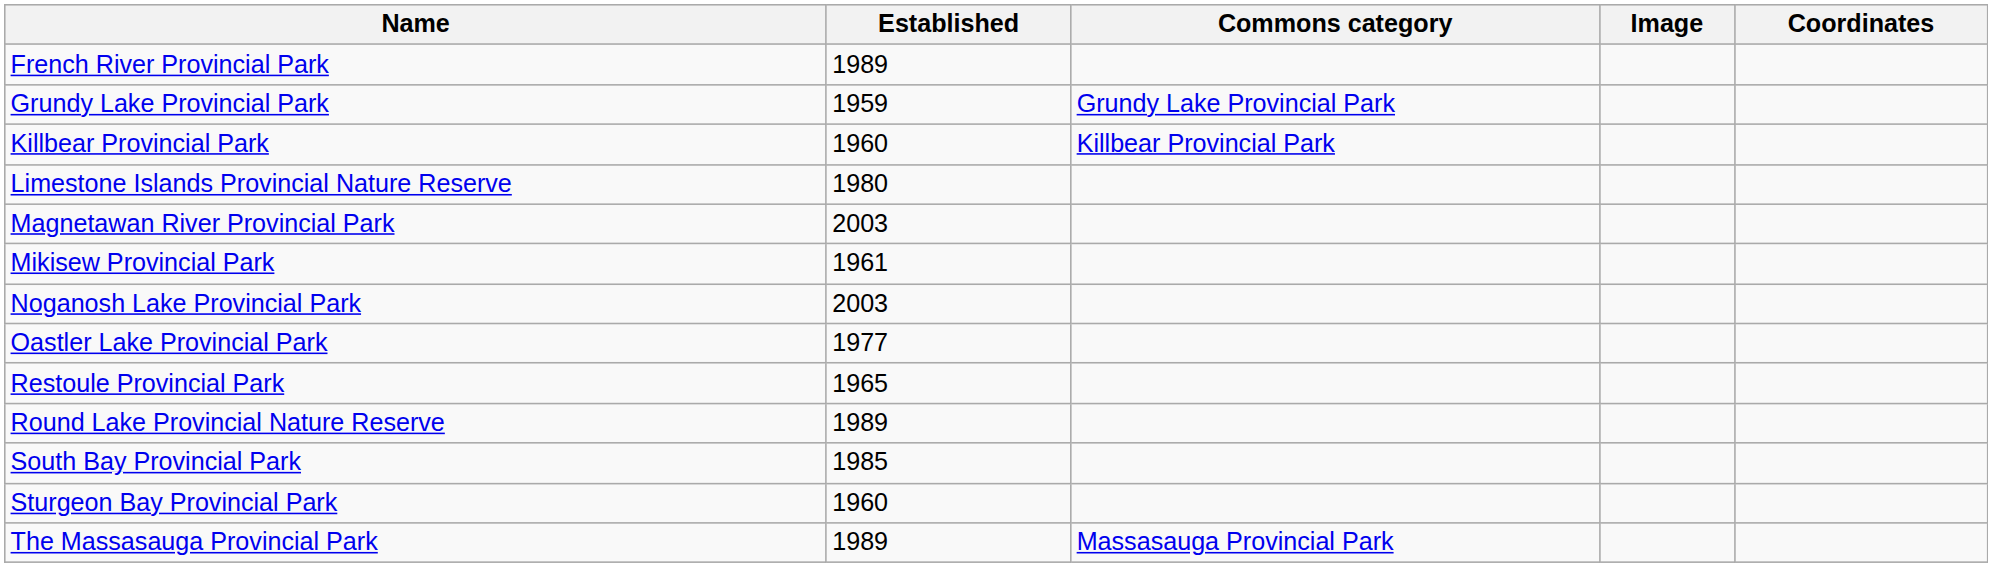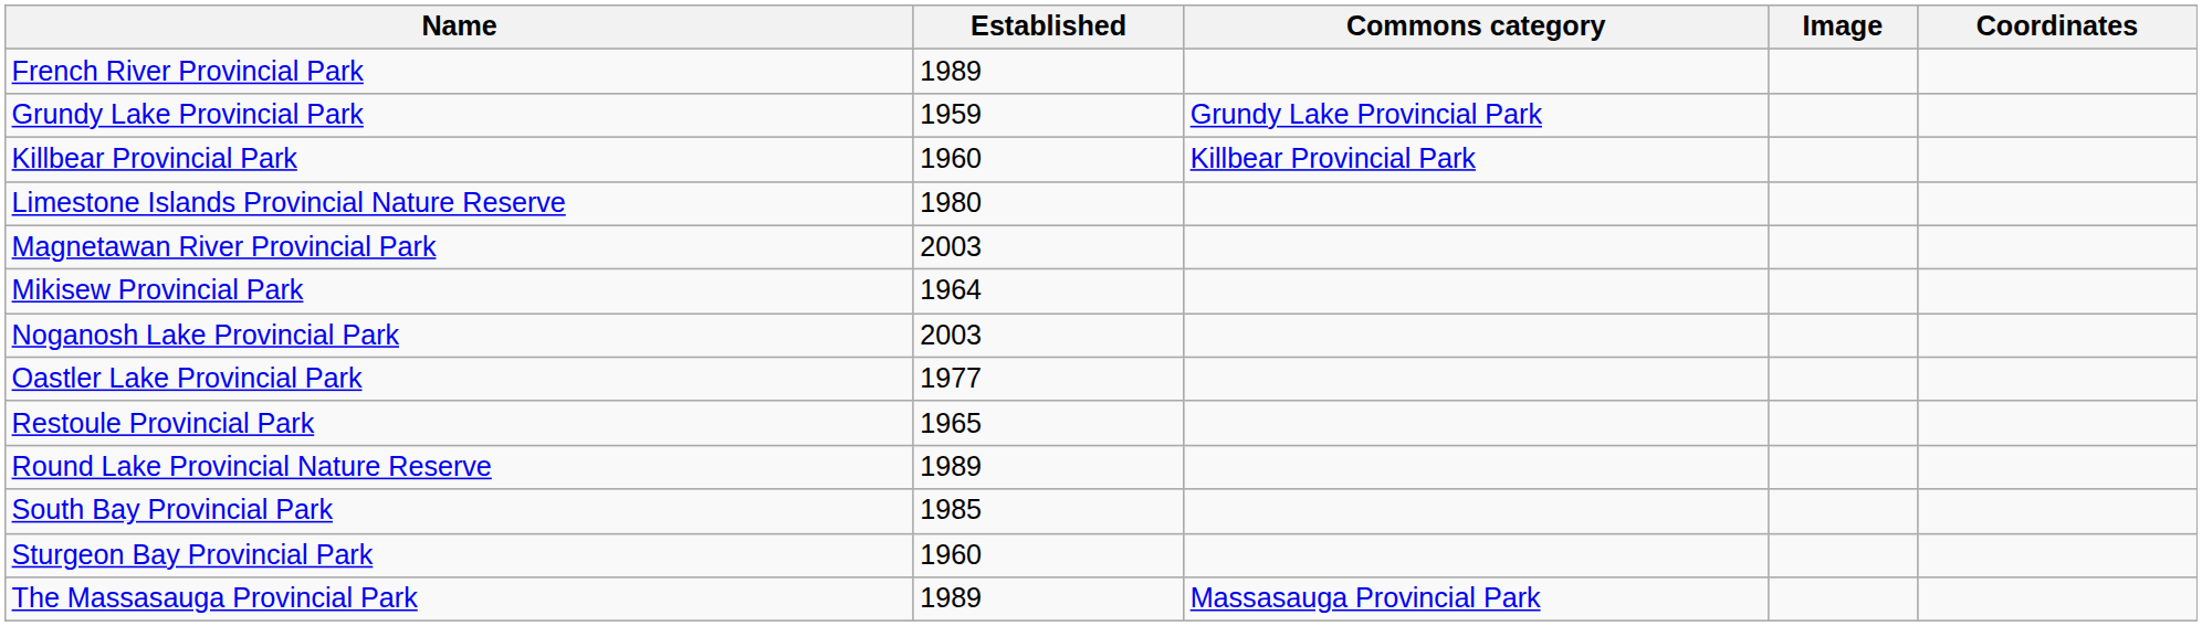 <table class='wikitable sortable' style="width:100%">
 <tr>
 <th>Name</th>
 <th>Established</th>
 <th>Commons category</th>
 <th>Image</th>
 <th>Coordinates</th>
 </tr>
 <tr>
 <td><a href='#'>French River Provincial Park</a></td>
 <td>1989</td>
 <td></td>
 <td></td>
 <td></td>
 </tr>
 <tr>
 <td><a href='#'>Grundy Lake Provincial Park</a></td>
 <td>1959</td>
 <td><a href='#'>Grundy Lake Provincial Park</a></td>
 <td></td>
 <td></td>
 </tr>
 <tr>
 <td><a href='#'>Killbear Provincial Park</a></td>
 <td>1960</td>
 <td><a href='#'>Killbear Provincial Park</a></td>
 <td></td>
 <td></td>
 </tr>
 <tr>
 <td><a href='#'>Limestone Islands Provincial Nature Reserve</a></td>
 <td>1980</td>
 <td></td>
 <td></td>
 <td></td>
 </tr>
 <tr>
 <td><a href='#'>Magnetawan River Provincial Park</a></td>
 <td>2003</td>
 <td></td>
 <td></td>
 <td></td>
 </tr>
 <tr>
 <td><a href='#'>Mikisew Provincial Park</a></td>
-<td>1961</td>
+<td>1964</td>
 <td></td>
 <td></td>
 <td></td>
 </tr>
 <tr>
 <td><a href='#'>Noganosh Lake Provincial Park</a></td>
 <td>2003</td>
 <td></td>
 <td></td>
 <td></td>
 </tr>
 <tr>
 <td><a href='#'>Oastler Lake Provincial Park</a></td>
 <td>1977</td>
 <td></td>
 <td></td>
 <td></td>
 </tr>
 <tr>
 <td><a href='#'>Restoule Provincial Park</a></td>
 <td>1965</td>
 <td></td>
 <td></td>
 <td></td>
 </tr>
 <tr>
 <td><a href='#'>Round Lake Provincial Nature Reserve</a></td>
 <td>1989</td>
 <td></td>
 <td></td>
 <td></td>
 </tr>
 <tr>
 <td><a href='#'>South Bay Provincial Park</a></td>
 <td>1985</td>
 <td></td>
 <td></td>
 <td></td>
 </tr>
 <tr>
 <td><a href='#'>Sturgeon Bay Provincial Park</a></td>
 <td>1960</td>
 <td></td>
 <td></td>
 <td></td>
 </tr>
 <tr>
 <td><a href='#'>The Massasauga Provincial Park</a></td>
 <td>1989</td>
 <td><a href='#'>Massasauga Provincial Park</a></td>
 <td></td>
 <td></td>
 </tr>
 </table>
